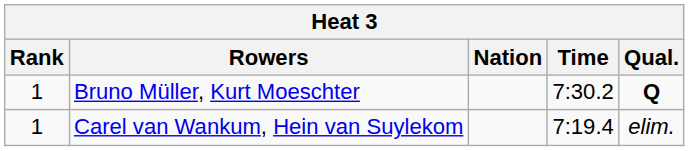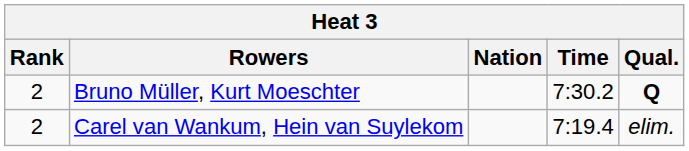 <table class="wikitable" style="text-align:center">
 <tr>
 <th colspan=5 align=center><strong>Heat 3</strong></th>
 </tr>
 <tr>
 <th>Rank</th>
 <th>Rowers</th>
 <th>Nation</th>
 <th>Time</th>
 <th>Qual.</th>
 </tr>
 <tr>
-<td>1</td>
+<td>2</td>
 <td align=left><a href='#'>Bruno Müller</a>, <a href='#'>Kurt Moeschter</a></td>
 <td align=left></td>
 <td>7:30.2</td>
 <td><strong>Q</strong></td>
 </tr>
 <tr>
-<td>1</td>
+<td>2</td>
 <td align=left><a href='#'>Carel van Wankum</a>, <a href='#'>Hein van Suylekom</a></td>
 <td align=left></td>
 <td>7:19.4</td>
 <td><em>elim.</em></td>
 </tr>
 </table>
